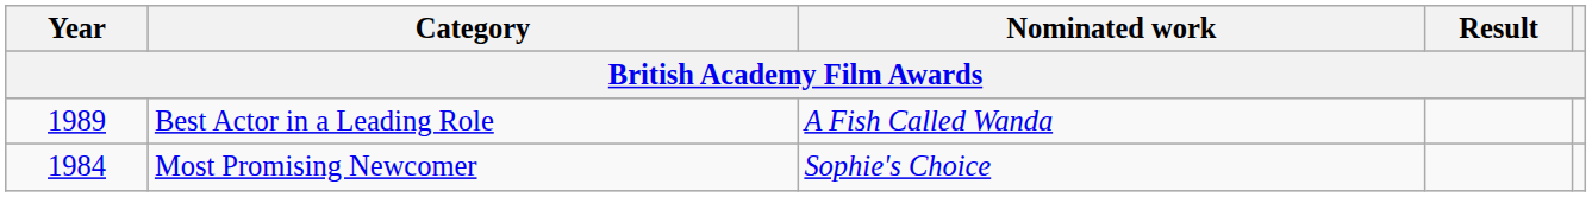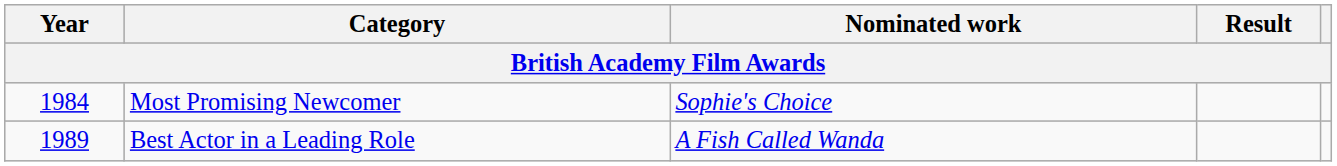 <table class=wikitable>
 <tr>
 <th scope="col" style="width:5em;">Year</th>
 <th scope="col" style="width:26em;">Category</th>
 <th scope="col" style="width:25em;">Nominated work</th>
 <th scope="col" style="width:5em;">Result</th>
 <th></th>
 </tr>
 <tr>
 <th colspan="5"><a href='#'>British Academy Film Awards</a></th>
 </tr>
 <tr>
+<td style="text-align:center;"><a href='#'>1984</a></td>
+<td><a href='#'>Most Promising Newcomer</a></td>
+<td><em><a href='#'>Sophie's Choice</a></em></td>
+<td></td>
+<td style="text-align:center;"></td>
+</tr>
+<tr>
 <td style="text-align:center;"><a href='#'>1989</a></td>
 <td><a href='#'>Best Actor in a Leading Role</a></td>
 <td><em><a href='#'>A Fish Called Wanda</a></em></td>
 <td></td>
 <td style="text-align:center;"></td>
 </tr>
-<tr>
-<td style="text-align:center;"><a href='#'>1984</a></td>
-<td><a href='#'>Most Promising Newcomer</a></td>
-<td><em><a href='#'>Sophie's Choice</a></em></td>
-<td></td>
-<td style="text-align:center;"></td>
-</tr>
 </table>
